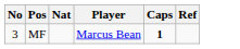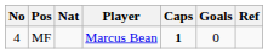 <table class="wikitable" style="text-align:center; border:1px #aaa solid;">
 <tr>
 <th>No</th>
 <th>Pos</th>
 <th>Nat</th>
 <th>Player</th>
 <th>Caps</th>
+<th>Goals</th>
 <th>Ref</th>
 </tr>
 <tr>
-<td>3</td>
+<td>4</td>
 <td>MF</td>
 <td></td>
 <td style="text-align:left;"><a href='#'>Marcus Bean</a></td>
 <td><strong>1</strong></td>
+<td>0</td>
 <td></td>
 </tr>
 </table>
